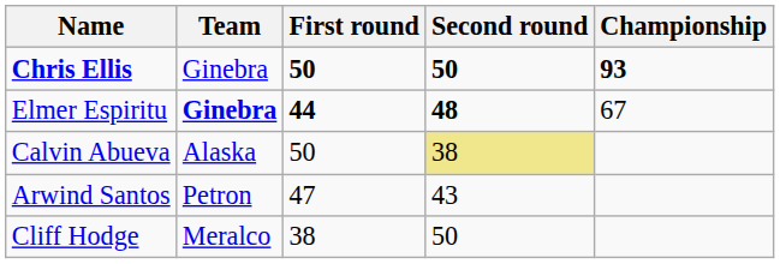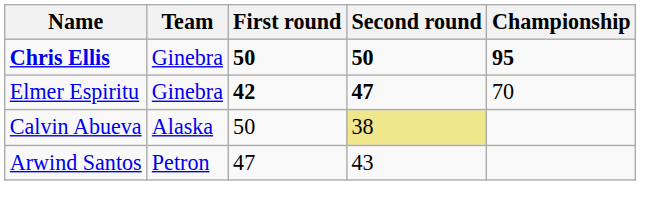 <table class=wikitable>
 <tr>
 <th>Name</th>
 <th>Team</th>
 <th>First round</th>
 <th>Second round</th>
 <th>Championship</th>
 </tr>
 <tr>
 <td><strong><a href='#'>Chris Ellis</a></strong></td>
 <td><a href='#'>Ginebra</a></td>
 <td><strong>50</strong></td>
 <td><strong>50</strong></td>
-<td><strong>93</strong></td>
+<td><strong>95</strong></td>
 </tr>
 <tr>
 <td><a href='#'>Elmer Espiritu</a></td>
-<td><strong><a href='#'>Ginebra</a></strong></td>
-<td><strong>44</strong></td>
-<td><strong>48</strong></td>
-<td>67</td>
+<td><a href='#'>Ginebra</a></td>
+<td><strong>42</strong></td>
+<td><strong>47</strong></td>
+<td>70</td>
 </tr>
 <tr>
 <td><a href='#'>Calvin Abueva</a></td>
 <td><a href='#'>Alaska</a></td>
 <td>50</td>
 <td style="background: khaki;">38</td>
 <td></td>
 </tr>
 <tr>
 <td><a href='#'>Arwind Santos</a></td>
 <td><a href='#'>Petron</a></td>
 <td>47</td>
 <td>43</td>
 <td></td>
 </tr>
-<tr>
-<td><a href='#'>Cliff Hodge</a></td>
-<td><a href='#'>Meralco</a></td>
-<td>38</td>
-<td>50</td>
-<td></td>
-</tr>
 </table>
